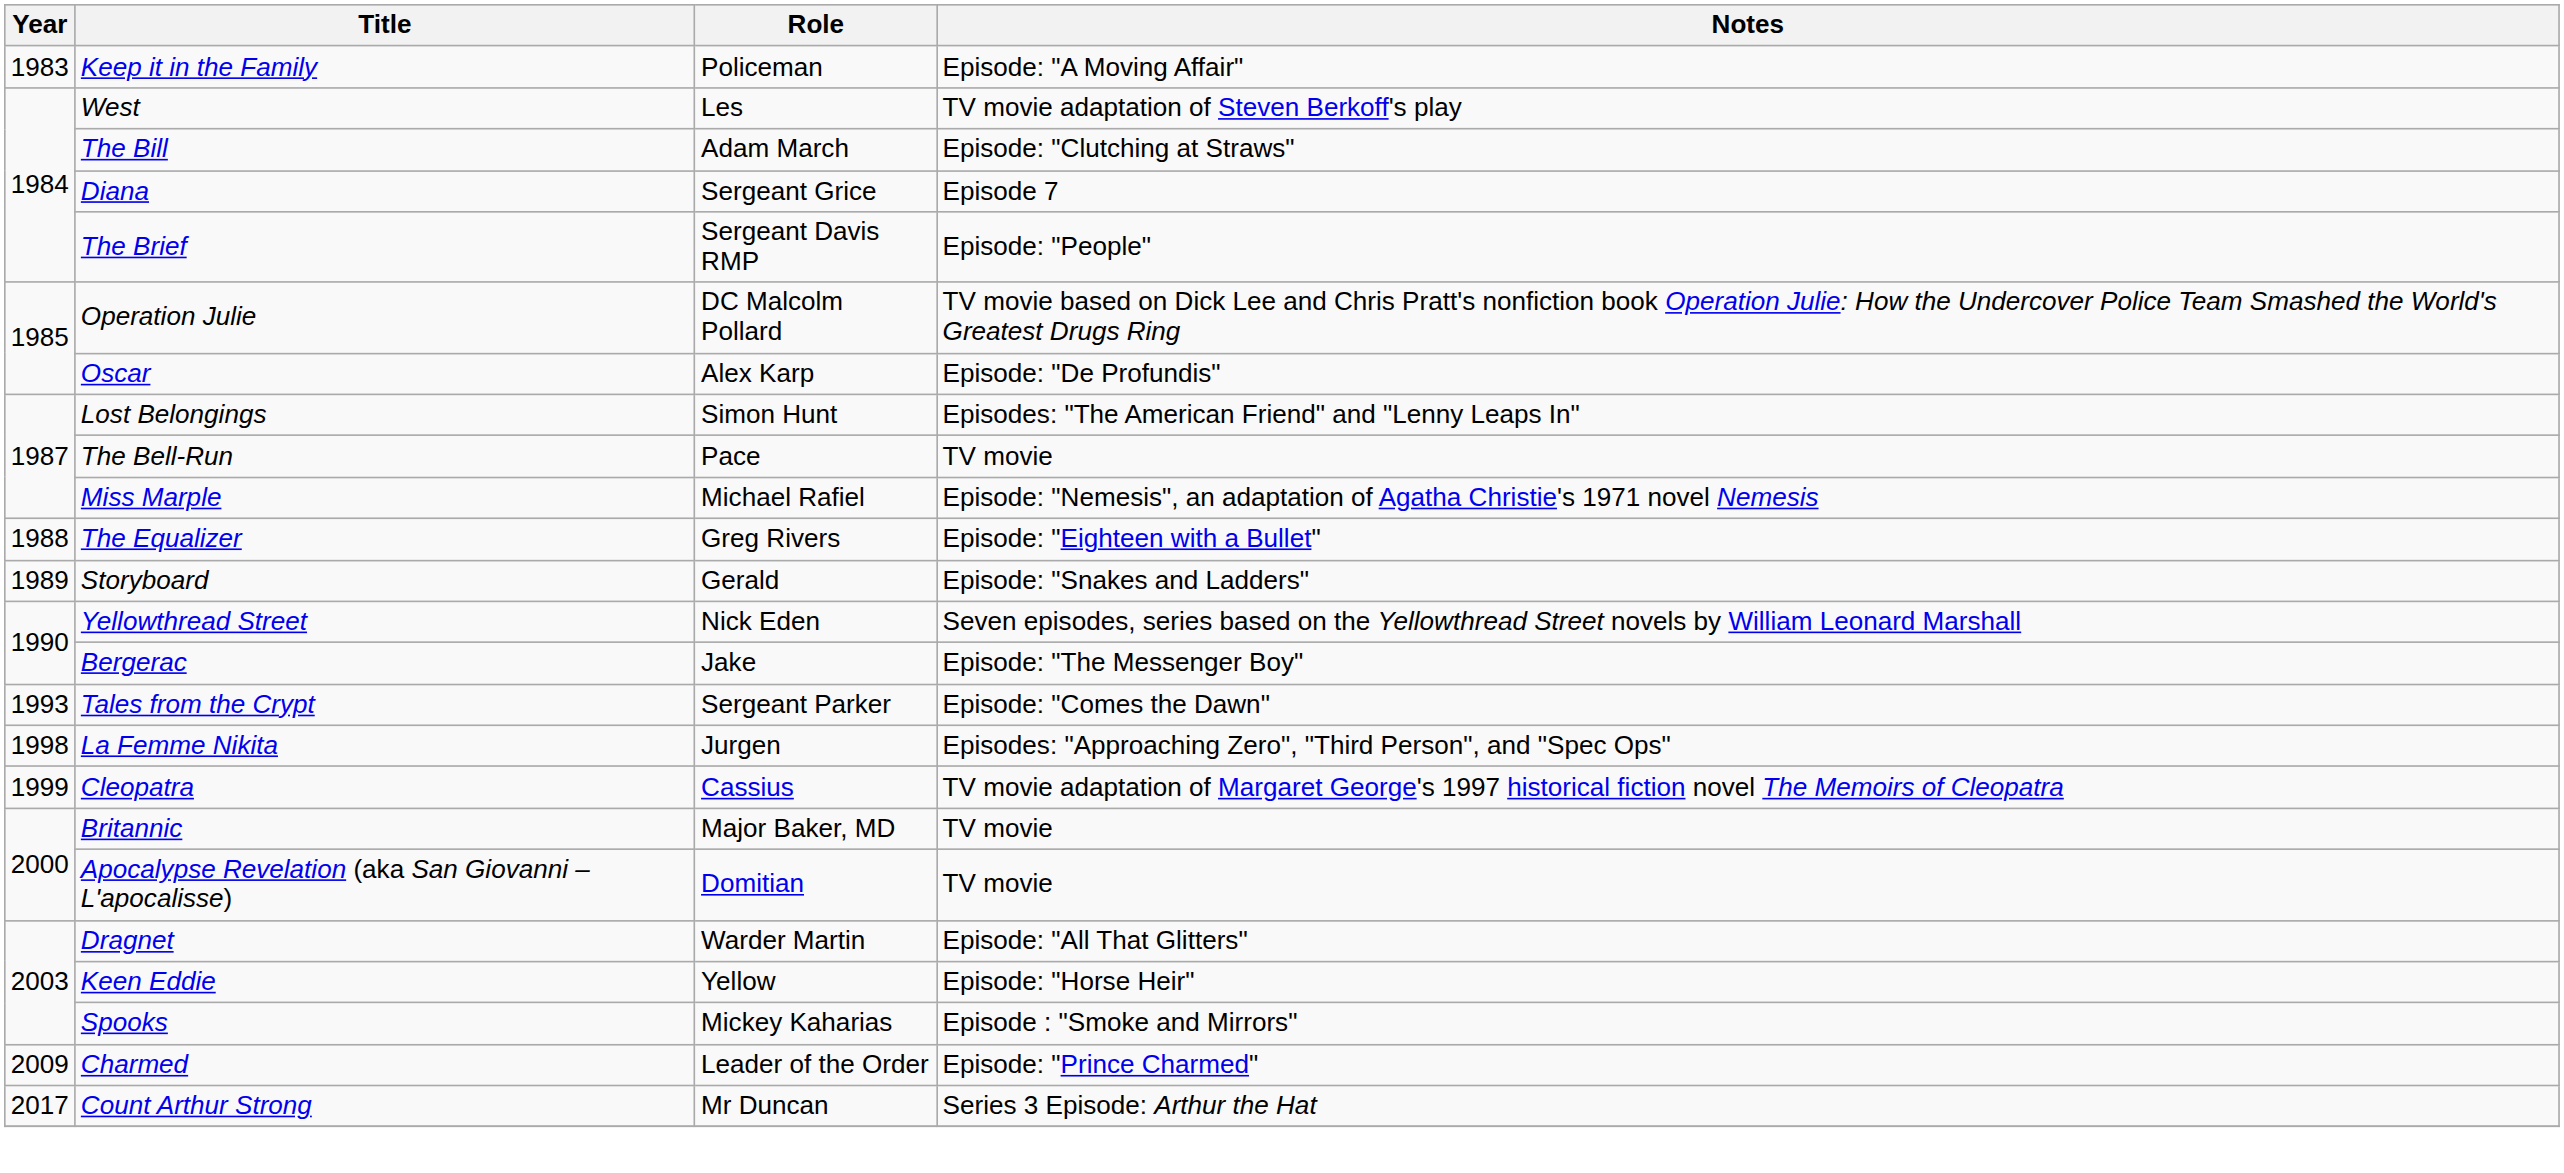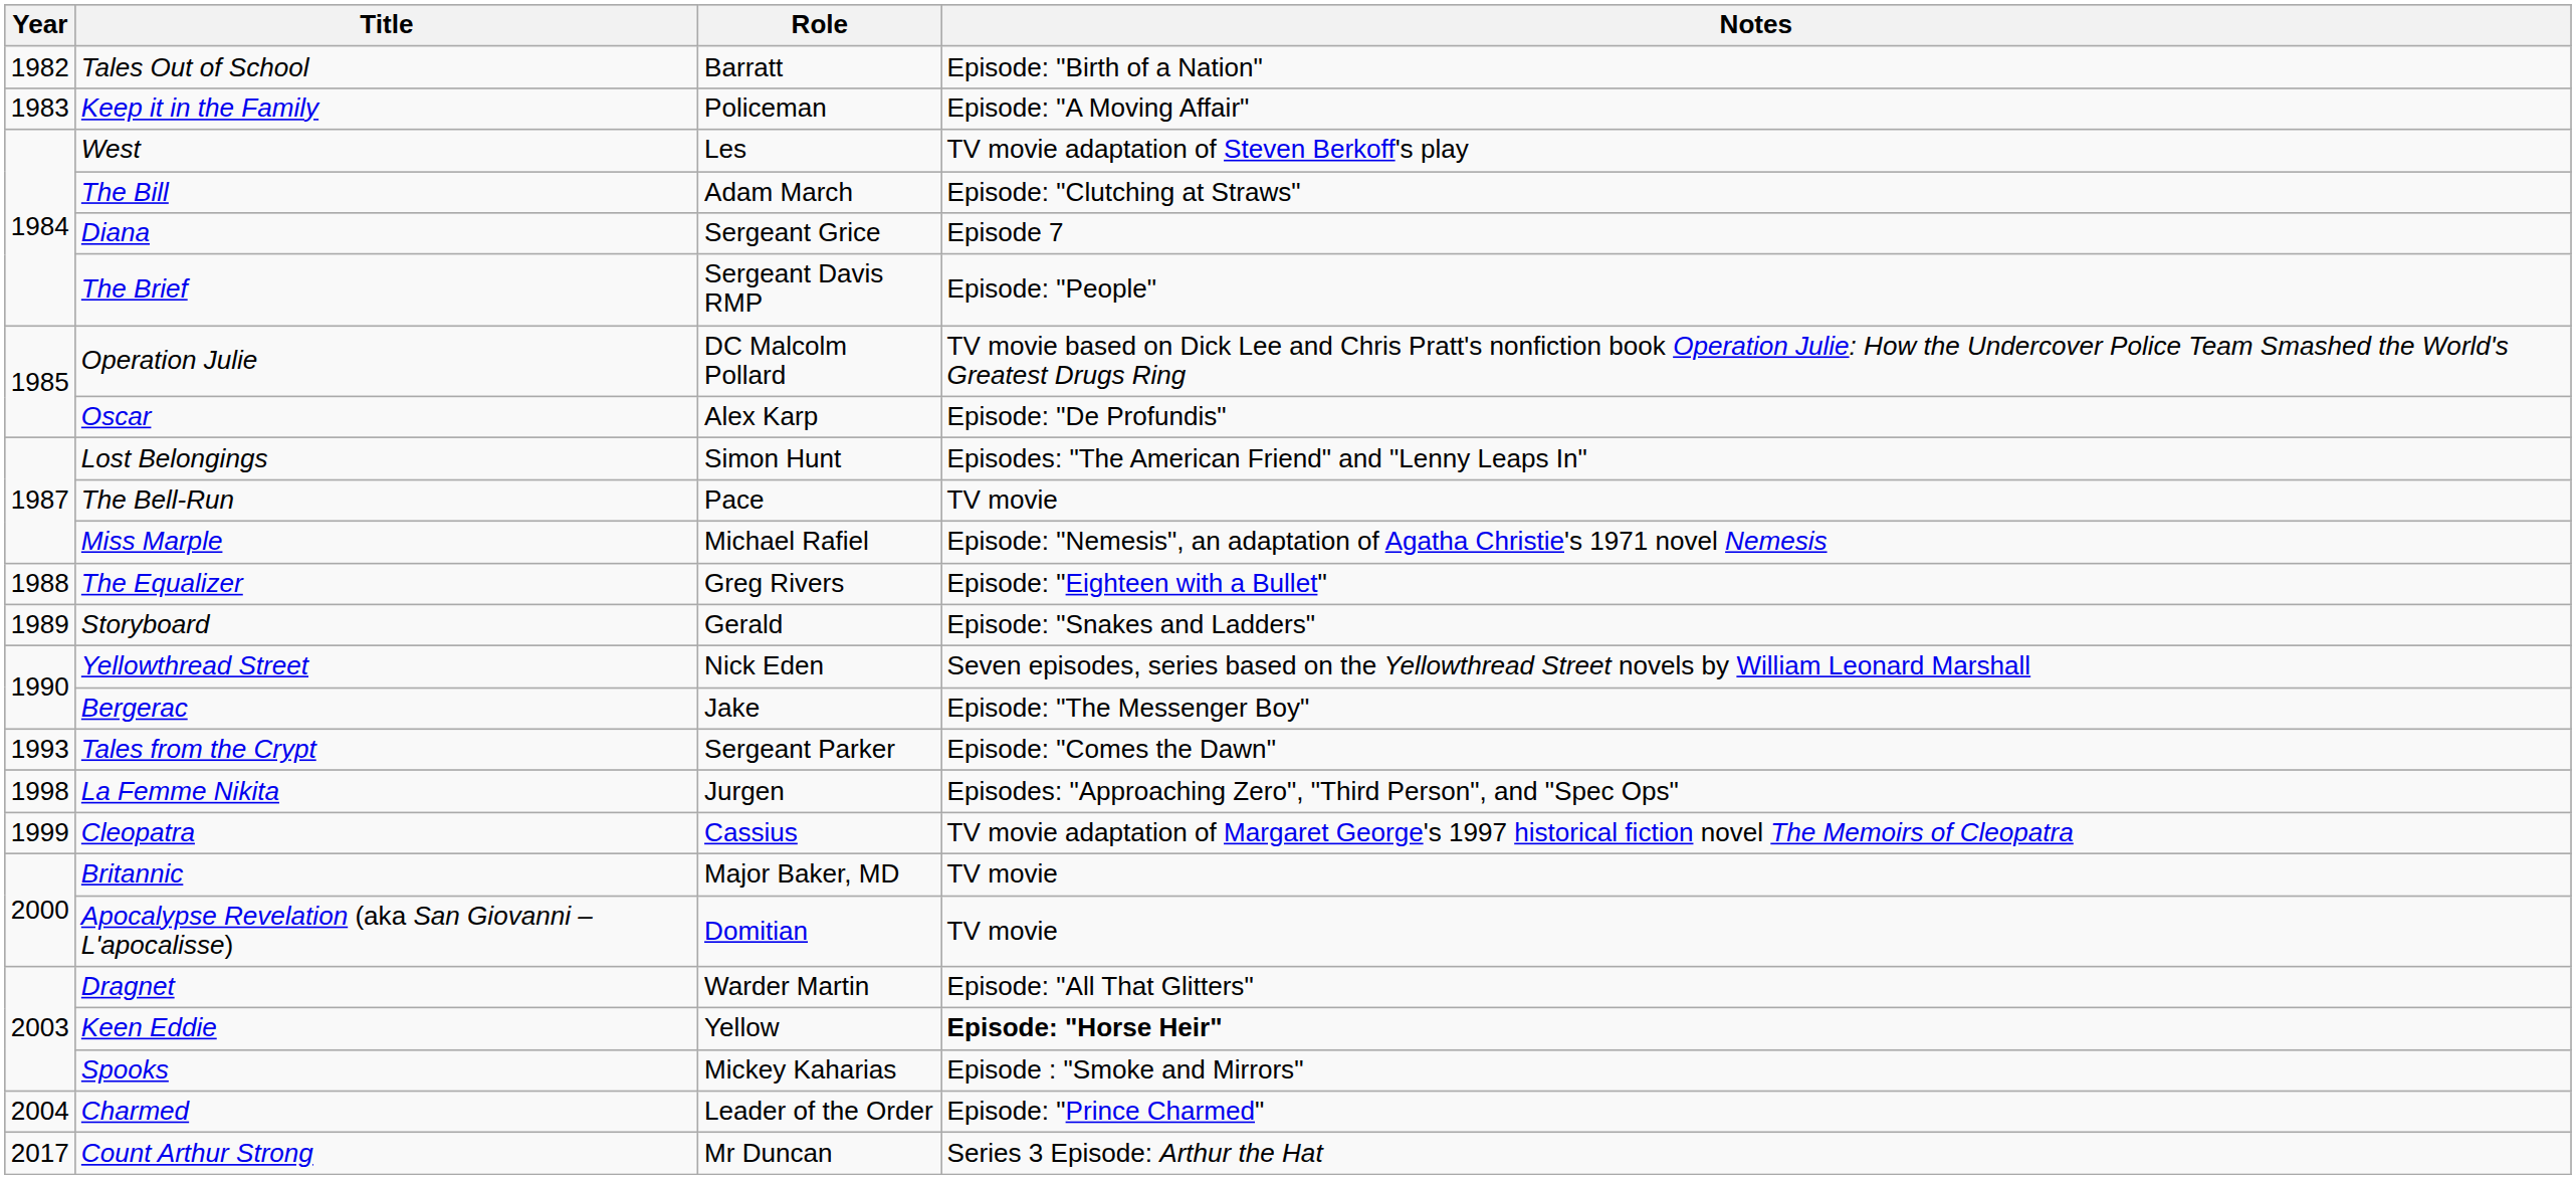 <table class="wikitable sortable">
 <tr>
 <th>Year</th>
 <th>Title</th>
 <th>Role</th>
 <th class="unsortable">Notes</th>
+</tr>
+<tr>
+<td>1982</td>
+<td><em>Tales Out of School</em></td>
+<td>Barratt</td>
+<td>Episode: "Birth of a Nation"</td>
 </tr>
 <tr>
 <td>1983</td>
 <td><em><a href='#'>Keep it in the Family</a></em></td>
 <td>Policeman</td>
 <td>Episode: "A Moving Affair"</td>
 </tr>
 <tr>
 <td rowspan="4">1984</td>
 <td><em>West</em></td>
 <td>Les</td>
 <td>TV movie adaptation of <a href='#'>Steven Berkoff</a>'s play</td>
 </tr>
 <tr>
 <td><em><a href='#'>The Bill</a></em></td>
 <td>Adam March</td>
 <td>Episode:  "Clutching at Straws"</td>
 </tr>
 <tr>
 <td><em><a href='#'>Diana</a></em></td>
 <td>Sergeant Grice</td>
 <td>Episode 7</td>
 </tr>
 <tr>
 <td><em><a href='#'>The Brief</a></em></td>
 <td>Sergeant Davis RMP</td>
 <td>Episode: "People"</td>
 </tr>
 <tr>
 <td rowspan="2">1985</td>
 <td><em>Operation Julie</em></td>
 <td>DC Malcolm Pollard</td>
 <td>TV movie based on Dick Lee and Chris Pratt's nonfiction book <em><a href='#'>Operation Julie</a>: How the Undercover Police Team Smashed the World's Greatest Drugs Ring</em></td>
 </tr>
 <tr>
 <td><em><a href='#'>Oscar</a></em></td>
 <td>Alex Karp</td>
 <td>Episode: "De Profundis"</td>
 </tr>
 <tr>
 <td rowspan="3">1987</td>
 <td><em>Lost Belongings</em></td>
 <td>Simon Hunt</td>
 <td>Episodes: "The American Friend" and "Lenny Leaps In"</td>
 </tr>
 <tr>
 <td><em>The Bell-Run</em></td>
 <td>Pace</td>
 <td>TV movie</td>
 </tr>
 <tr>
 <td><em><a href='#'>Miss Marple</a></em></td>
 <td>Michael Rafiel</td>
 <td>Episode: "Nemesis", an adaptation of <a href='#'>Agatha Christie</a>'s 1971 novel <em><a href='#'>Nemesis</a></em></td>
 </tr>
 <tr>
 <td>1988</td>
 <td><em><a href='#'>The Equalizer</a></em></td>
 <td>Greg Rivers</td>
 <td>Episode: "<a href='#'>Eighteen with a Bullet</a>"</td>
 </tr>
 <tr>
 <td>1989</td>
 <td><em>Storyboard</em></td>
 <td>Gerald</td>
 <td>Episode: "Snakes and Ladders"</td>
 </tr>
 <tr>
 <td rowspan="2">1990</td>
 <td><em><a href='#'>Yellowthread Street</a></em></td>
 <td>Nick Eden</td>
 <td>Seven episodes, series based on the <em>Yellowthread Street</em> novels by <a href='#'>William Leonard Marshall</a></td>
 </tr>
 <tr>
 <td><em><a href='#'>Bergerac</a></em></td>
 <td>Jake</td>
 <td>Episode: "The Messenger Boy"</td>
 </tr>
 <tr>
 <td>1993</td>
 <td><em><a href='#'>Tales from the Crypt</a></em></td>
 <td>Sergeant Parker</td>
 <td>Episode: "Comes the Dawn"</td>
 </tr>
 <tr>
 <td>1998</td>
 <td><em><a href='#'>La Femme Nikita</a></em></td>
 <td>Jurgen</td>
 <td>Episodes: "Approaching Zero", "Third Person", and "Spec Ops"</td>
 </tr>
 <tr>
 <td>1999</td>
 <td><em><a href='#'>Cleopatra</a></em></td>
 <td><a href='#'>Cassius</a></td>
 <td>TV movie adaptation of <a href='#'>Margaret George</a>'s 1997 <a href='#'>historical fiction</a> novel <em><a href='#'>The Memoirs of Cleopatra</a></em></td>
 </tr>
 <tr>
 <td rowspan="2">2000</td>
 <td><em><a href='#'>Britannic</a></em></td>
 <td>Major Baker, MD</td>
 <td>TV movie</td>
 </tr>
 <tr>
 <td><em><a href='#'>Apocalypse Revelation</a></em> (aka <em>San Giovanni – L'apocalisse</em>)</td>
 <td><a href='#'>Domitian</a></td>
 <td>TV movie</td>
 </tr>
 <tr>
 <td rowspan="3">2003</td>
 <td><em><a href='#'>Dragnet</a></em></td>
 <td>Warder Martin</td>
 <td>Episode: "All That Glitters"</td>
 </tr>
 <tr>
 <td><em><a href='#'>Keen Eddie</a></em></td>
 <td>Yellow</td>
-<td>Episode: "Horse Heir"</td>
+<td><strong>Episode: "Horse Heir"</strong></td>
 </tr>
 <tr>
 <td><em><a href='#'>Spooks</a></em></td>
 <td>Mickey Kaharias</td>
 <td>Episode : "Smoke and Mirrors"</td>
 </tr>
 <tr>
-<td>2009</td>
+<td>2004</td>
 <td><em><a href='#'>Charmed</a></em></td>
 <td>Leader of the Order</td>
 <td>Episode: "<a href='#'>Prince Charmed</a>"</td>
 </tr>
 <tr>
 <td>2017</td>
 <td><em><a href='#'>Count Arthur Strong</a></em></td>
 <td>Mr Duncan</td>
 <td>Series 3 Episode: <em>Arthur the Hat</em></td>
 </tr>
 <tr>
 </tr>
 </table>
